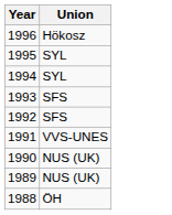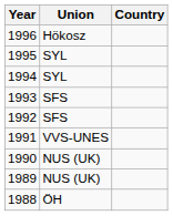 <table class="wikitable">
 <tr>
 <th>Year</th>
 <th>Union</th>
+<th>Country</th>
 </tr>
 <tr>
 <td>1996</td>
 <td>Hökosz</td>
+<td></td>
 </tr>
 <tr>
 <td>1995</td>
 <td>SYL</td>
+<td></td>
 </tr>
 <tr>
 <td>1994</td>
 <td>SYL</td>
+<td></td>
 </tr>
 <tr>
 <td>1993</td>
 <td>SFS</td>
+<td></td>
 </tr>
 <tr>
 <td>1992</td>
 <td>SFS</td>
+<td></td>
 </tr>
 <tr>
 <td>1991</td>
 <td>VVS-UNES</td>
+<td></td>
 </tr>
 <tr>
 <td>1990</td>
 <td>NUS (UK)</td>
+<td></td>
 </tr>
 <tr>
 <td>1989</td>
 <td>NUS (UK)</td>
+<td></td>
 </tr>
 <tr>
 <td>1988</td>
 <td>ÖH</td>
+<td></td>
 </tr>
 </table>
